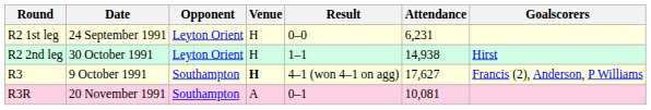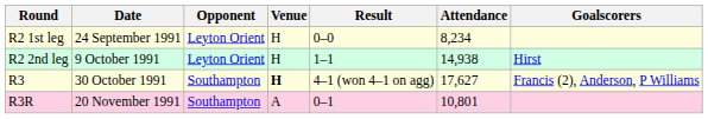 <table class="wikitable">
 <tr>
 <th>Round</th>
 <th>Date</th>
 <th>Opponent</th>
 <th>Venue</th>
 <th>Result</th>
 <th>Attendance</th>
 <th>Goalscorers</th>
 </tr>
 <tr style="background-color: #ffffdd;">
 <td>R2 1st leg</td>
 <td>24 September 1991</td>
 <td><a href='#'>Leyton Orient</a></td>
 <td>H</td>
 <td>0–0</td>
-<td>6,231</td>
+<td>8,234</td>
 <td></td>
 </tr>
 <tr style="background-color: #d0ffe3;">
 <td>R2 2nd leg</td>
-<td>30 October 1991</td>
+<td>9 October 1991</td>
 <td><a href='#'>Leyton Orient</a></td>
 <td>H</td>
 <td>1–1</td>
 <td>14,938</td>
 <td><a href='#'>Hirst</a></td>
 </tr>
 <tr style="background-color: #ffffdd;">
 <td>R3</td>
-<td>9 October 1991</td>
+<td>30 October 1991</td>
 <td><a href='#'>Southampton</a></td>
 <td><strong>H</strong></td>
 <td>4–1 (won 4–1 on agg)</td>
 <td>17,627</td>
 <td><a href='#'>Francis</a> (2), <a href='#'>Anderson</a>, <a href='#'>P Williams</a></td>
 </tr>
 <tr style="background-color: #ffd0e3;">
 <td>R3R</td>
 <td>20 November 1991</td>
 <td><a href='#'>Southampton</a></td>
 <td>A</td>
 <td>0–1</td>
-<td>10,081</td>
+<td>10,801</td>
 <td></td>
 </tr>
 </table>
